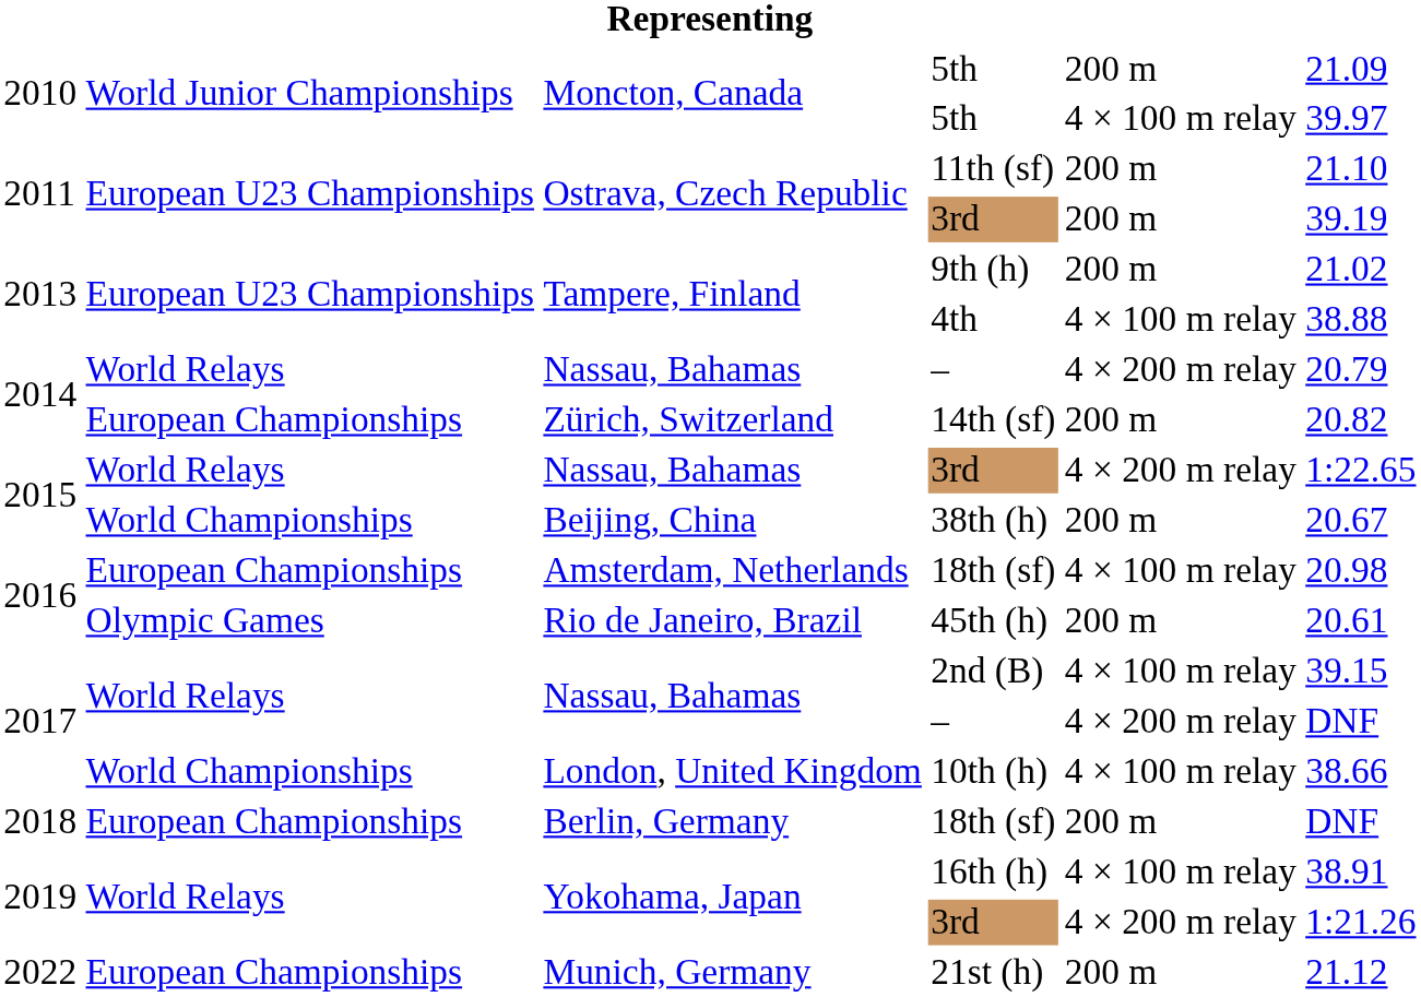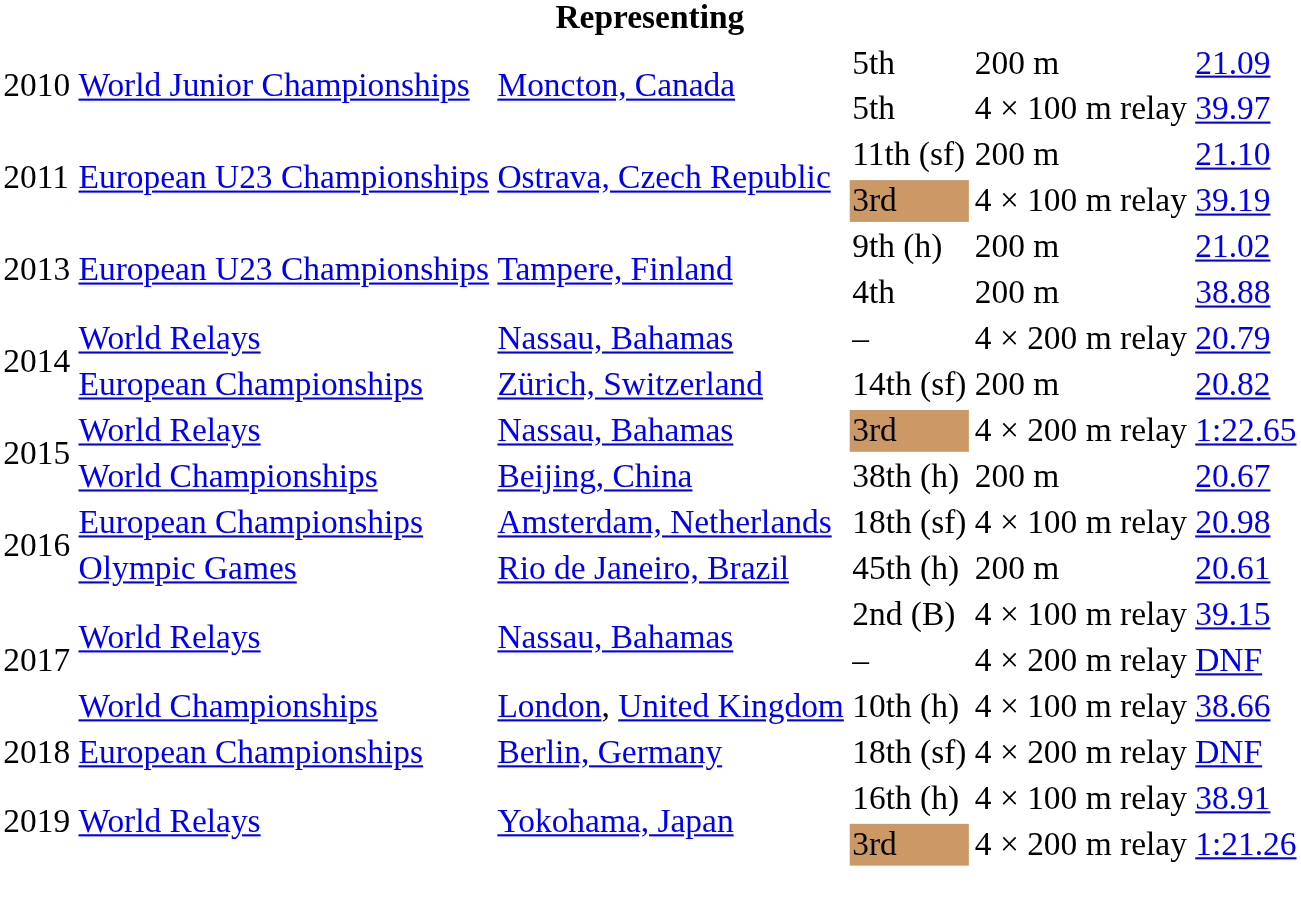 <table>
 <tr>
 <th colspan="6">Representing </th>
 </tr>
 <tr>
 <td rowspan=2>2010</td>
 <td rowspan=2><a href='#'>World Junior Championships</a></td>
 <td rowspan=2><a href='#'>Moncton, Canada</a></td>
 <td>5th</td>
 <td>200 m</td>
 <td><a href='#'>21.09</a></td>
 </tr>
 <tr>
 <td>5th</td>
 <td>4 × 100 m relay</td>
 <td><a href='#'>39.97</a></td>
 </tr>
 <tr>
 <td rowspan=2>2011</td>
 <td rowspan=2><a href='#'>European U23 Championships</a></td>
 <td rowspan=2><a href='#'>Ostrava, Czech Republic</a></td>
 <td>11th (sf)</td>
 <td>200 m</td>
 <td><a href='#'>21.10</a></td>
 </tr>
 <tr>
 <td bgcolor=cc9966>3rd</td>
-<td>200 m</td>
+<td>4 × 100 m relay</td>
 <td><a href='#'>39.19</a></td>
 </tr>
 <tr>
 <td rowspan=2>2013</td>
 <td rowspan=2><a href='#'>European U23 Championships</a></td>
 <td rowspan=2><a href='#'>Tampere, Finland</a></td>
 <td>9th (h)</td>
 <td>200 m</td>
 <td><a href='#'>21.02</a></td>
 </tr>
 <tr>
 <td>4th</td>
-<td>4 × 100 m relay</td>
+<td>200 m</td>
 <td><a href='#'>38.88</a></td>
 </tr>
 <tr>
 <td rowspan=2>2014</td>
 <td><a href='#'>World Relays</a></td>
 <td><a href='#'>Nassau, Bahamas</a></td>
 <td>–</td>
 <td>4 × 200 m relay</td>
 <td><a href='#'>20.79</a></td>
 </tr>
 <tr>
 <td><a href='#'>European Championships</a></td>
 <td><a href='#'>Zürich, Switzerland</a></td>
 <td>14th (sf)</td>
 <td>200 m</td>
 <td><a href='#'>20.82</a></td>
 </tr>
 <tr>
 <td rowspan=2>2015</td>
 <td><a href='#'>World Relays</a></td>
 <td><a href='#'>Nassau, Bahamas</a></td>
 <td bgcolor=cc9966>3rd</td>
 <td>4 × 200 m relay</td>
 <td><a href='#'>1:22.65</a></td>
 </tr>
 <tr>
 <td><a href='#'>World Championships</a></td>
 <td><a href='#'>Beijing, China</a></td>
 <td>38th (h)</td>
 <td>200 m</td>
 <td><a href='#'>20.67</a></td>
 </tr>
 <tr>
 <td rowspan=2>2016</td>
 <td><a href='#'>European Championships</a></td>
 <td><a href='#'>Amsterdam, Netherlands</a></td>
 <td>18th (sf)</td>
 <td>4 × 100 m relay</td>
 <td><a href='#'>20.98</a></td>
 </tr>
 <tr>
 <td><a href='#'>Olympic Games</a></td>
 <td><a href='#'>Rio de Janeiro, Brazil</a></td>
 <td>45th (h)</td>
 <td>200 m</td>
 <td><a href='#'>20.61</a></td>
 </tr>
 <tr>
 <td rowspan=3>2017</td>
 <td rowspan=2><a href='#'>World Relays</a></td>
 <td rowspan=2><a href='#'>Nassau, Bahamas</a></td>
 <td>2nd (B)</td>
 <td>4 × 100 m relay</td>
 <td><a href='#'>39.15</a></td>
 </tr>
 <tr>
 <td>–</td>
 <td>4 × 200 m relay</td>
 <td><a href='#'>DNF</a></td>
 </tr>
 <tr>
 <td><a href='#'>World Championships</a></td>
 <td><a href='#'>London</a>, <a href='#'>United Kingdom</a></td>
 <td>10th (h)</td>
 <td>4 × 100 m relay</td>
 <td><a href='#'>38.66</a></td>
 </tr>
 <tr>
 <td>2018</td>
 <td><a href='#'>European Championships</a></td>
 <td><a href='#'>Berlin, Germany</a></td>
 <td>18th (sf)</td>
-<td>200 m</td>
+<td>4 × 200 m relay</td>
 <td><a href='#'>DNF</a></td>
 </tr>
 <tr>
 <td rowspan=2>2019</td>
 <td rowspan=2><a href='#'>World Relays</a></td>
 <td rowspan=2><a href='#'>Yokohama, Japan</a></td>
 <td>16th (h)</td>
 <td>4 × 100 m relay</td>
 <td><a href='#'>38.91</a></td>
 </tr>
 <tr>
 <td bgcolor=cc9966>3rd</td>
 <td>4 × 200 m relay</td>
 <td><a href='#'>1:21.26</a></td>
 </tr>
-<tr>
-<td>2022</td>
-<td><a href='#'>European Championships</a></td>
-<td><a href='#'>Munich, Germany</a></td>
-<td>21st (h)</td>
-<td>200 m</td>
-<td><a href='#'>21.12</a></td>
-</tr>
 </table>
